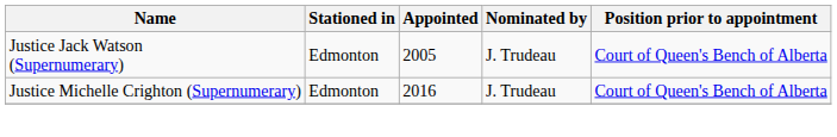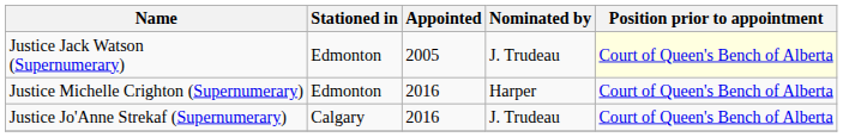 <table class="wikitable sortable">
 <tr>
 <th>Name</th>
 <th>Stationed in</th>
 <th>Appointed</th>
 <th>Nominated by</th>
 <th>Position prior to appointment</th>
 </tr>
 <tr>
 <td>Justice Jack Watson <br> (<a href='#'>Supernumerary</a>)</td>
 <td>Edmonton</td>
 <td>2005</td>
 <td>J. Trudeau</td>
-<td><a href='#'>Court of Queen's Bench of Alberta</a></td>
+<td style="background: lightyellow;"><a href='#'>Court of Queen's Bench of Alberta</a></td>
 </tr>
 <tr>
 <td>Justice Michelle Crighton (<a href='#'>Supernumerary</a>)</td>
 <td>Edmonton</td>
+<td>2016</td>
+<td>Harper</td>
+<td><a href='#'>Court of Queen's Bench of Alberta</a></td>
+</tr>
+<tr>
+<td>Justice Jo'Anne Strekaf (<a href='#'>Supernumerary</a>)</td>
+<td>Calgary</td>
 <td>2016</td>
 <td>J. Trudeau</td>
 <td><a href='#'>Court of Queen's Bench of Alberta</a></td>
 </tr>
 <tr>
 </tr>
 </table>
